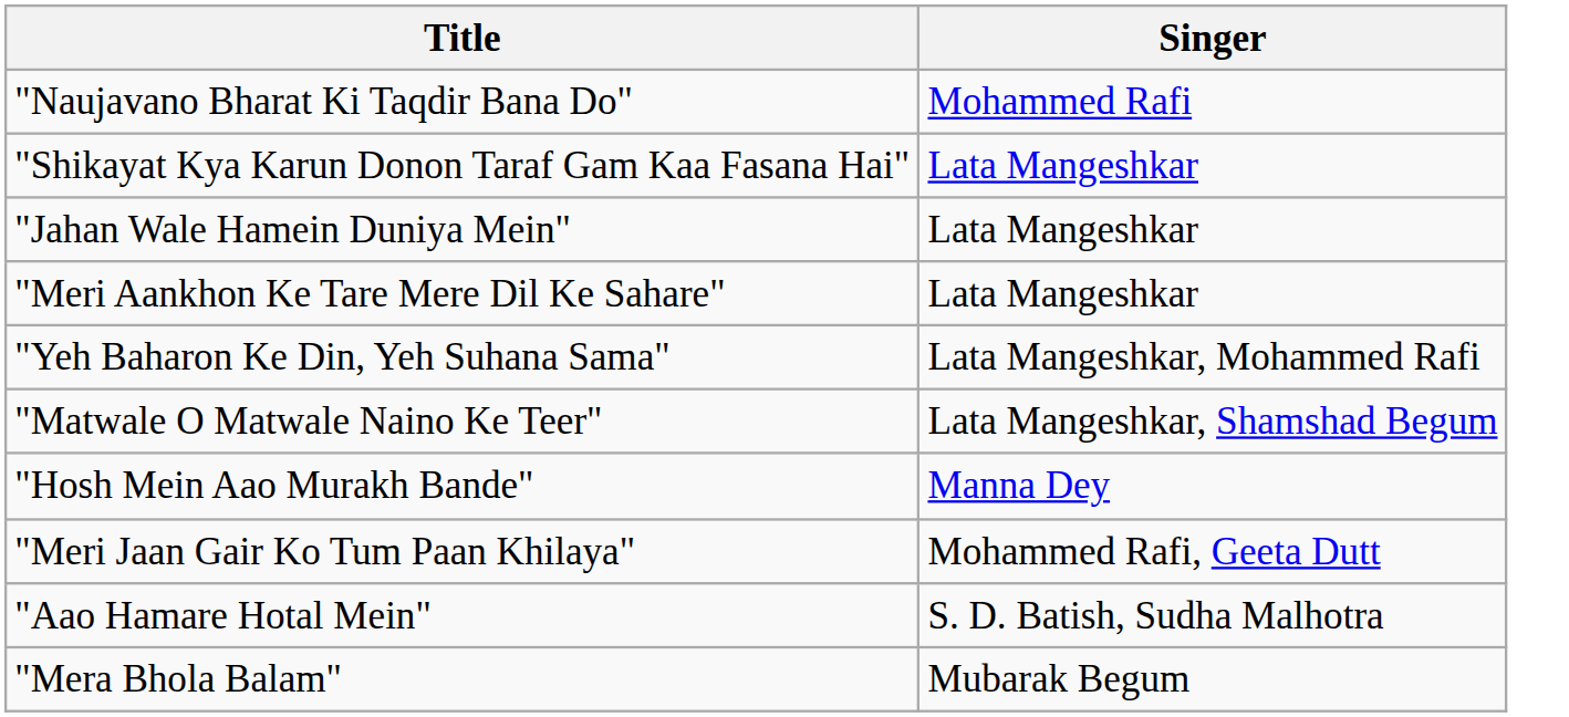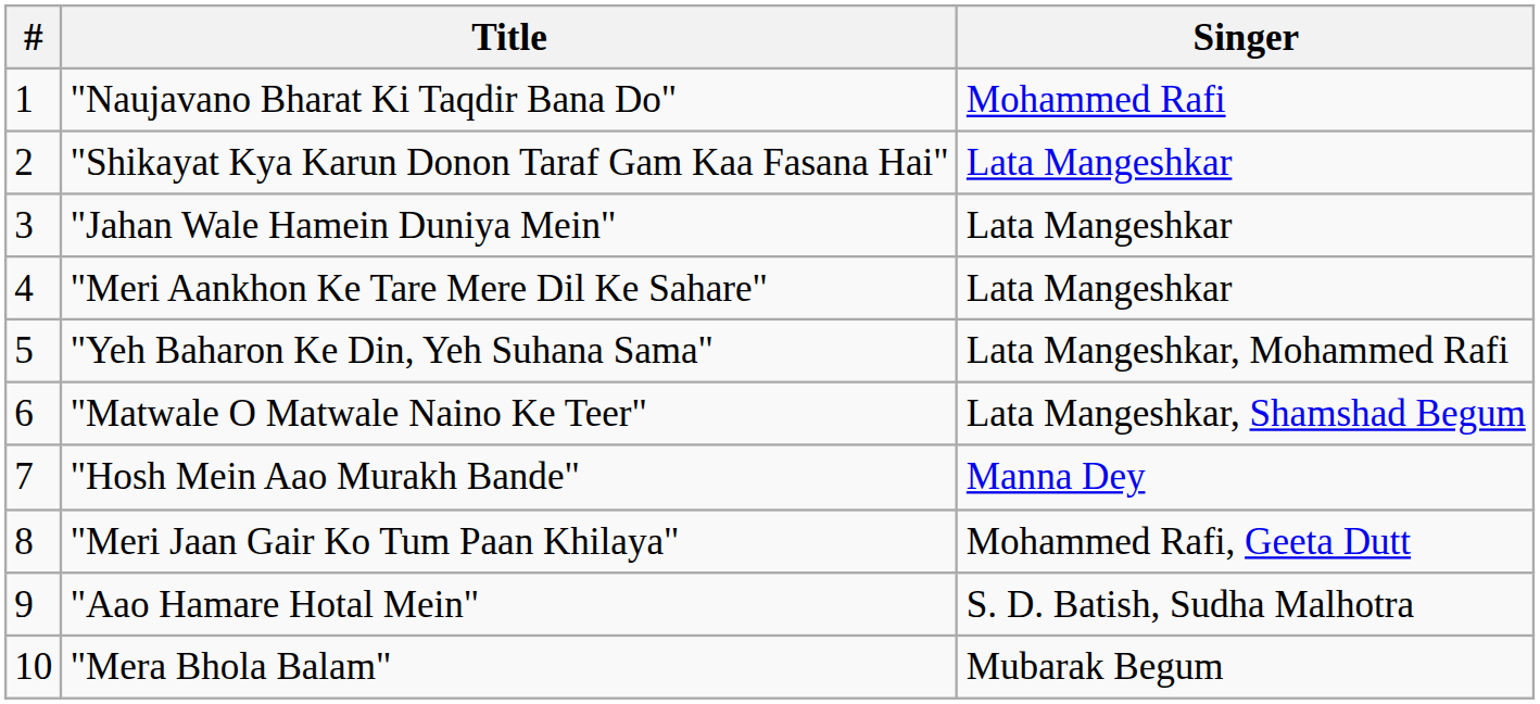 <table class="wikitable" style="font-size:95%;">
 <tr>
+<th>#</th>
 <th>Title</th>
 <th>Singer</th>
 </tr>
 <tr>
+<td>1</td>
 <td>"Naujavano Bharat Ki Taqdir Bana Do"</td>
 <td><a href='#'>Mohammed Rafi</a></td>
 </tr>
 <tr>
+<td>2</td>
 <td>"Shikayat Kya Karun Donon Taraf Gam Kaa Fasana Hai"</td>
 <td><a href='#'>Lata Mangeshkar</a></td>
 </tr>
 <tr>
+<td>3</td>
 <td>"Jahan Wale Hamein Duniya Mein"</td>
 <td>Lata Mangeshkar</td>
 </tr>
 <tr>
+<td>4</td>
 <td>"Meri Aankhon Ke Tare Mere Dil Ke Sahare"</td>
 <td>Lata Mangeshkar</td>
 </tr>
 <tr>
+<td>5</td>
 <td>"Yeh Baharon Ke Din, Yeh Suhana Sama"</td>
 <td>Lata Mangeshkar, Mohammed Rafi</td>
 </tr>
 <tr>
+<td>6</td>
 <td>"Matwale O Matwale Naino Ke Teer"</td>
 <td>Lata Mangeshkar, <a href='#'>Shamshad Begum</a></td>
 </tr>
 <tr>
+<td>7</td>
 <td>"Hosh Mein Aao Murakh Bande"</td>
 <td><a href='#'>Manna Dey</a></td>
 </tr>
 <tr>
+<td>8</td>
 <td>"Meri Jaan Gair Ko Tum Paan Khilaya"</td>
 <td>Mohammed Rafi, <a href='#'>Geeta Dutt</a></td>
 </tr>
 <tr>
+<td>9</td>
 <td>"Aao Hamare Hotal Mein"</td>
 <td>S. D. Batish, Sudha Malhotra</td>
 </tr>
 <tr>
+<td>10</td>
 <td>"Mera Bhola Balam"</td>
 <td>Mubarak Begum</td>
 </tr>
 </table>
